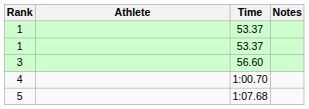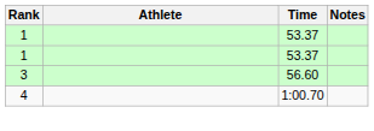 <table class="wikitable" style="text-align:center">
 <tr>
 <th>Rank</th>
 <th Style="width:18em">Athlete</th>
 <th>Time</th>
 <th>Notes</th>
 </tr>
 <tr style="background:#cfc">
 <td>1</td>
 <td style="text-align:left"></td>
 <td>53.37</td>
 <td></td>
 </tr>
 <tr style="background:#cfc">
 <td>1</td>
 <td style="text-align:left"></td>
 <td>53.37</td>
 <td></td>
 </tr>
 <tr style="background:#cfc">
 <td>3</td>
 <td style="text-align:left"></td>
 <td>56.60</td>
 <td></td>
 </tr>
 <tr>
 <td>4</td>
 <td style="text-align:left"></td>
 <td>1:00.70</td>
 <td></td>
 </tr>
-<tr>
-<td>5</td>
-<td style="text-align:left"></td>
-<td>1:07.68</td>
-<td></td>
-</tr>
 </table>
